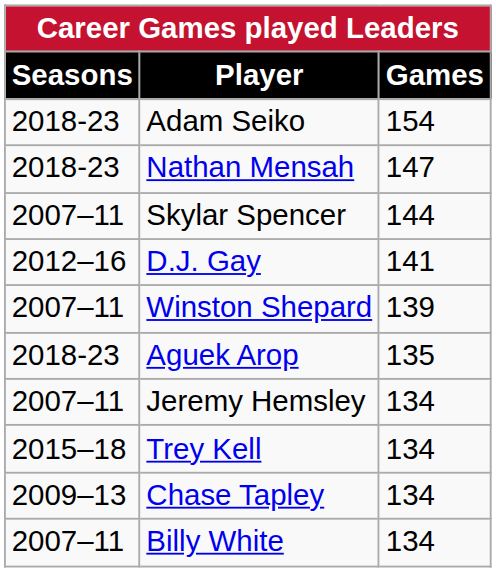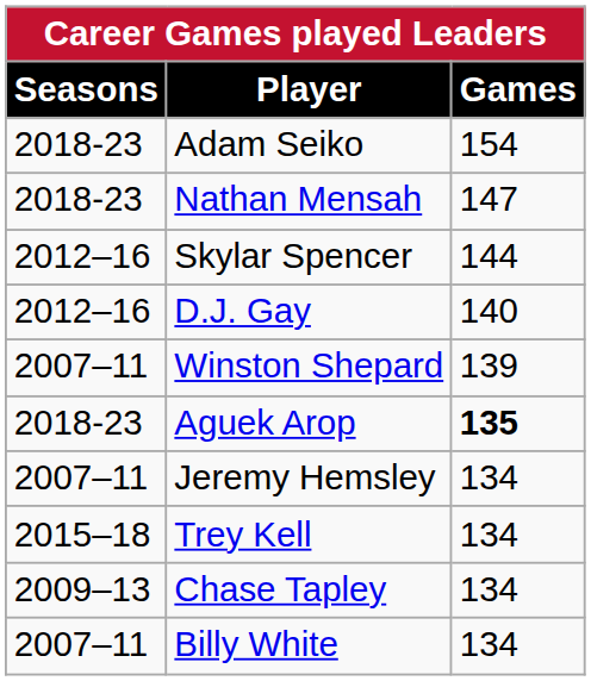 <table class="wikitable" style="float:left; margin-right:1em">
 <tr>
 <th style="background:#C41230; color:white;" colspan=6>Career Games played Leaders</th>
 </tr>
 <tr>
 <th style="background:black; color:white;">Seasons</th>
 <th style="background:black; color:white;">Player</th>
 <th style="background:black; color:white;">Games</th>
 </tr>
 <tr>
 <td>2018-23</td>
 <td>Adam Seiko</td>
 <td>154</td>
 </tr>
 <tr>
 <td>2018-23</td>
 <td><a href='#'>Nathan Mensah</a></td>
 <td>147</td>
 </tr>
 <tr>
-<td>2007–11</td>
+<td>2012–16</td>
 <td>Skylar Spencer</td>
 <td>144</td>
 </tr>
 <tr>
 <td>2012–16</td>
 <td><a href='#'>D.J. Gay</a></td>
-<td>141</td>
+<td>140</td>
 </tr>
 <tr>
 <td>2007–11</td>
 <td><a href='#'>Winston Shepard</a></td>
 <td>139</td>
 </tr>
 <tr>
 <td>2018-23</td>
 <td><a href='#'>Aguek Arop</a></td>
-<td>135</td>
+<td><strong>135</strong></td>
 </tr>
 <tr>
 <td>2007–11</td>
 <td>Jeremy Hemsley</td>
 <td>134</td>
 </tr>
 <tr>
 <td>2015–18</td>
 <td><a href='#'>Trey Kell</a></td>
 <td>134</td>
 </tr>
 <tr>
 <td>2009–13</td>
 <td><a href='#'>Chase Tapley</a></td>
 <td>134</td>
 </tr>
 <tr>
 <td>2007–11</td>
 <td><a href='#'>Billy White</a></td>
 <td>134</td>
 </tr>
 </table>
